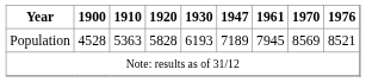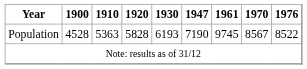 <table align="center" rules="all" cellspacing="0" cellpadding="4" style="border: 1px solid #999; border-right: 2px solid #999; border-bottom:2px solid #999">
 <tr>
 <th>Year</th>
 <th>1900</th>
 <th>1910</th>
 <th>1920</th>
 <th>1930</th>
 <th>1947</th>
 <th>1961</th>
 <th>1970</th>
 <th>1976</th>
 </tr>
 <tr>
 <td>Population</td>
 <td align=center>4528</td>
 <td align=center>5363</td>
 <td align=center>5828</td>
 <td align=center>6193</td>
-<td align=center>7189</td>
-<td align=center>7945</td>
-<td align=center>8569</td>
-<td align=center>8521</td>
+<td align=center>7190</td>
+<td align=center>9745</td>
+<td align=center>8567</td>
+<td align=center>8522</td>
 </tr>
 <tr>
 <td colspan=10 align=center><small>Note: results as of 31/12</small></td>
 </tr>
 </table>
